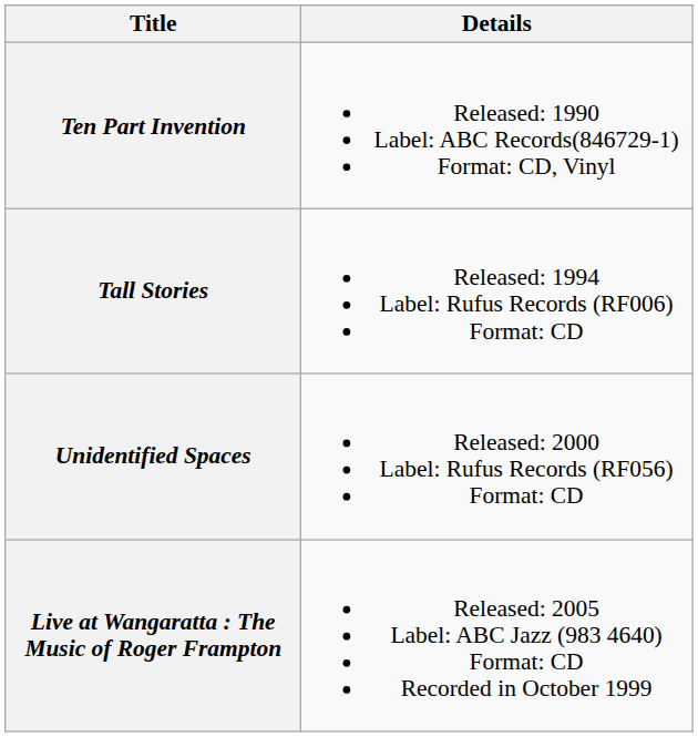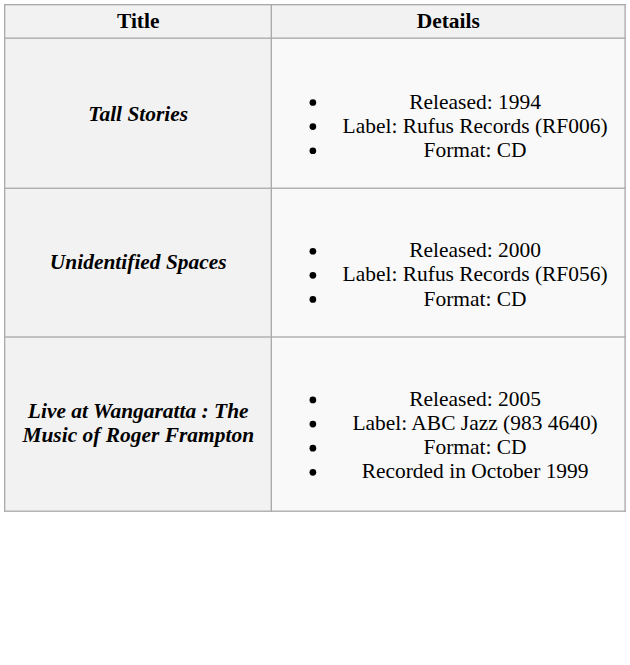 <table class="wikitable plainrowheaders" style="text-align:center;" border="1">
 <tr>
 <th scope="col" style="width:12em;">Title</th>
 <th scope="col" style="width:16em;">Details</th>
-</tr>
-<tr>
-<th scope="row"><em>Ten Part Invention</em></th>
-<td><br><ul><li>Released: 1990</li><li>Label: ABC Records(846729-1)</li><li>Format: CD, Vinyl</li></ul></td>
 </tr>
 <tr>
 <th scope="row"><em>Tall Stories</em></th>
 <td><br><ul><li>Released: 1994</li><li>Label: Rufus Records (RF006)</li><li>Format: CD</li></ul></td>
 </tr>
 <tr>
 <th scope="row"><em>Unidentified Spaces</em></th>
 <td><br><ul><li>Released: 2000</li><li>Label: Rufus Records (RF056)</li><li>Format: CD</li></ul></td>
 </tr>
 <tr>
 <th scope="row"><em>Live at Wangaratta : The Music of Roger Frampton</em></th>
 <td><br><ul><li>Released: 2005</li><li>Label: ABC Jazz (983 4640)</li><li>Format: CD</li><li>Recorded in October 1999</li></ul></td>
 </tr>
 </table>
